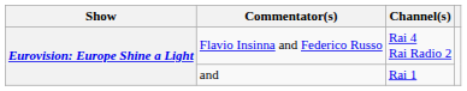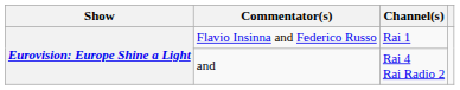 <table class="wikitable plainrowheaders" style="font-size:90%">
 <tr>
 <th>Show</th>
 <th>Commentator(s)</th>
 <th>Channel(s)</th>
 <th></th>
 </tr>
 <tr>
 <th scope="row" rowspan="2"><em><a href='#'>Eurovision: Europe Shine a Light</a></em></th>
 <td><a href='#'>Flavio Insinna</a> and <a href='#'>Federico Russo</a></td>
-<td><a href='#'>Rai 4</a><br><a href='#'>Rai Radio 2</a></td>
+<td><a href='#'>Rai 1</a></td>
 <td rowspan="2"></td>
 </tr>
 <tr>
 <td> and </td>
-<td><a href='#'>Rai 1</a></td>
+<td><a href='#'>Rai 4</a><br><a href='#'>Rai Radio 2</a></td>
 </tr>
 </table>
